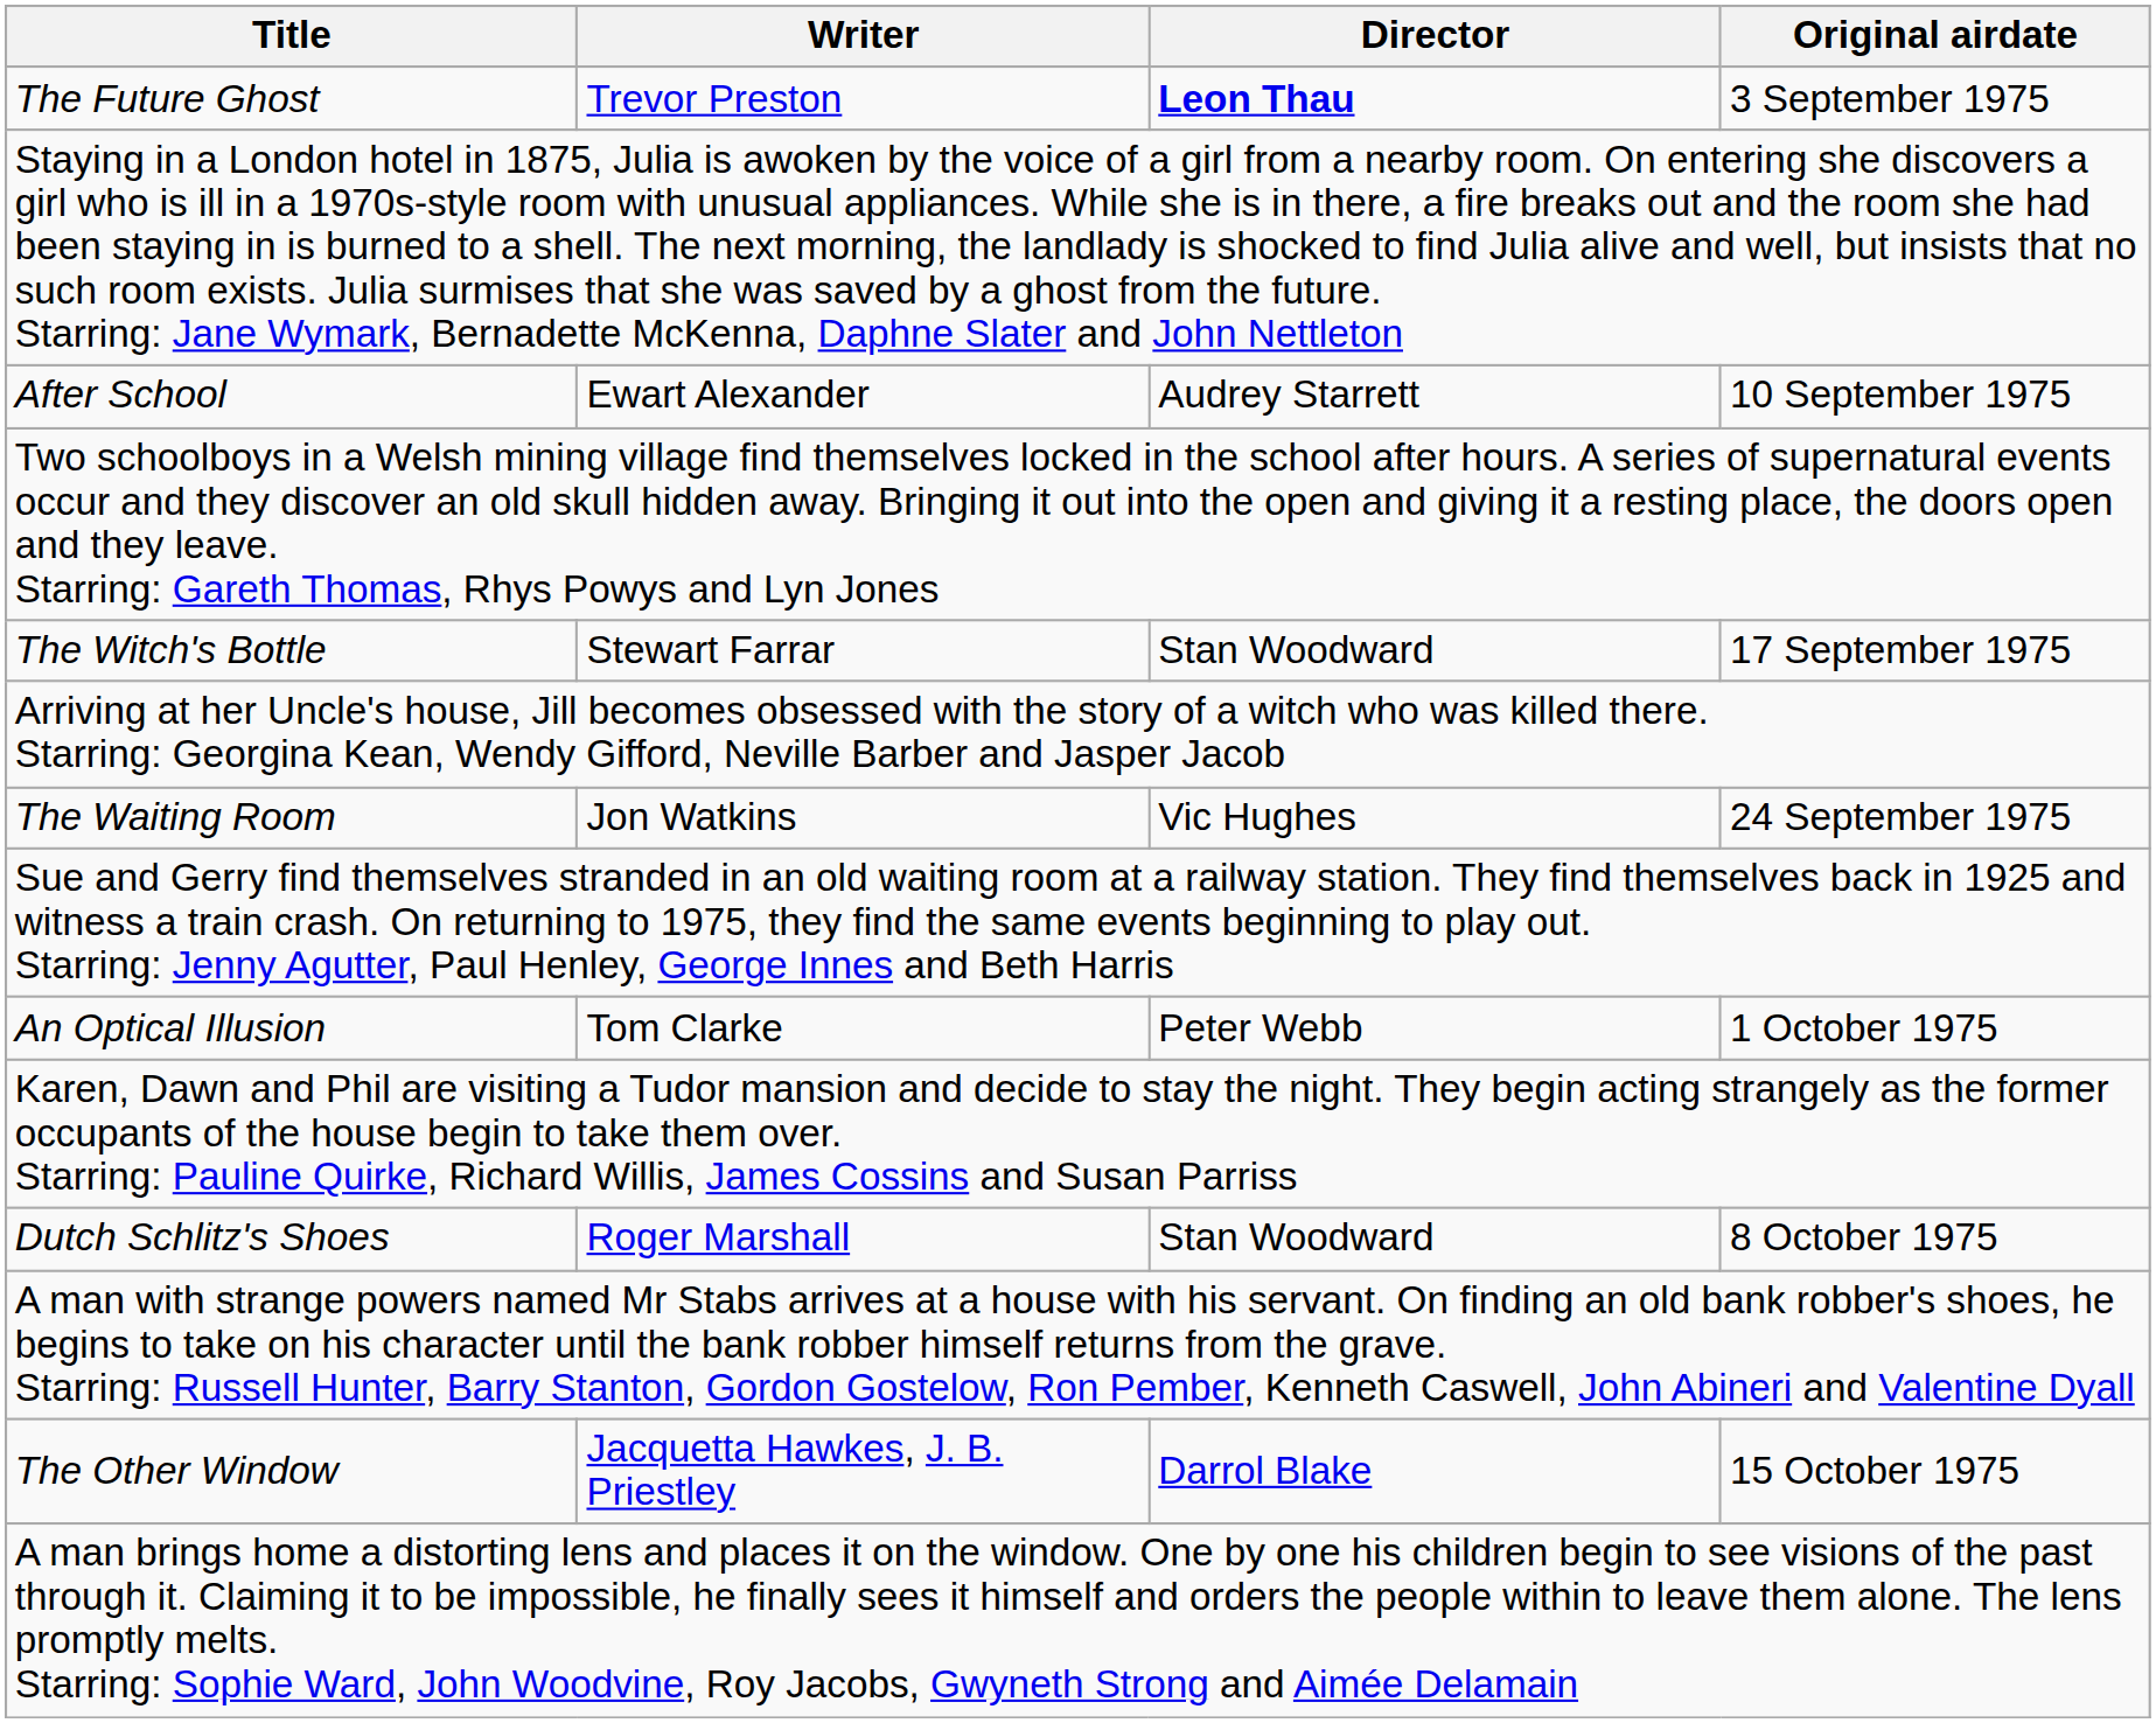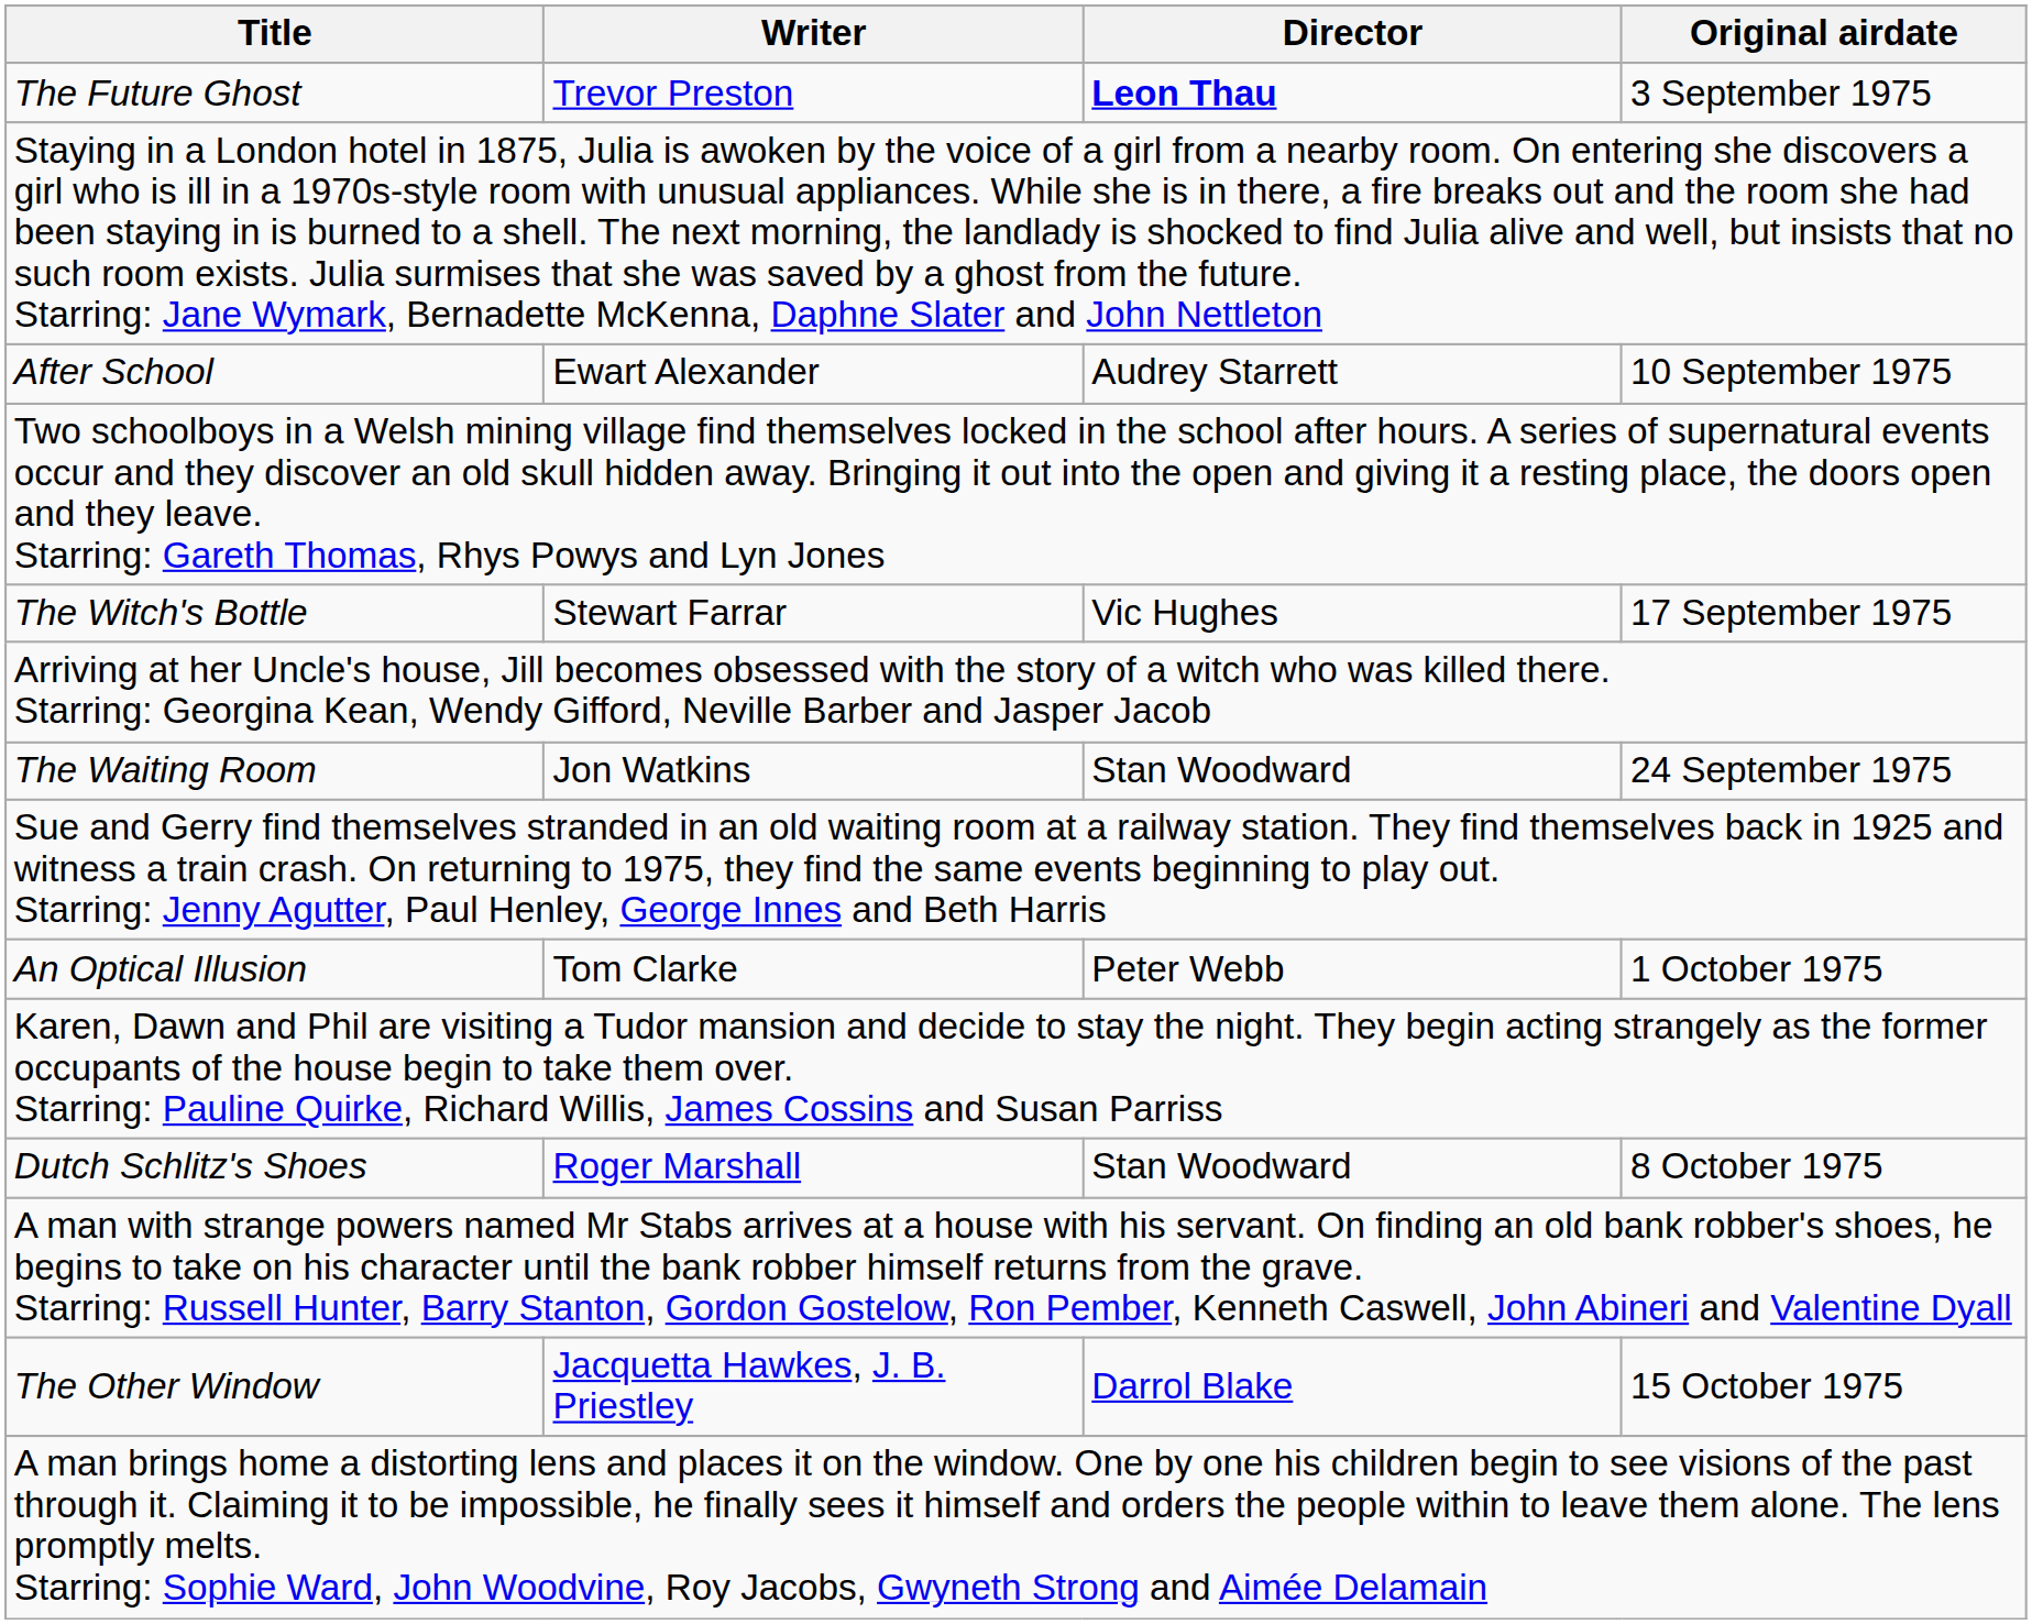 <table class="wikitable" width=100% style="margin-right: 0;">
 <tr>
 <th width=20%>Title</th>
 <th width=20%>Writer</th>
 <th width=20%>Director</th>
 <th width=15%>Original airdate</th>
 </tr>
 <tr>
 <td><em>The Future Ghost</em></td>
 <td><a href='#'>Trevor Preston</a></td>
 <td><strong><a href='#'>Leon Thau</a></strong></td>
 <td>3 September 1975</td>
 </tr>
 <tr>
 <td colspan="5">Staying in a London hotel in 1875, Julia is awoken by the voice of a girl from a nearby room. On entering she discovers a girl who is ill in a 1970s-style room with unusual appliances. While she is in there, a fire breaks out and the room she had been staying in is burned to a shell. The next morning, the landlady is shocked to find Julia alive and well, but insists that no such room exists. Julia surmises that she was saved by a ghost from the future.<br>Starring: <a href='#'>Jane Wymark</a>, Bernadette McKenna, <a href='#'>Daphne Slater</a> and <a href='#'>John Nettleton</a></td>
 </tr>
 <tr>
 <td><em>After School</em></td>
 <td>Ewart Alexander</td>
 <td>Audrey Starrett</td>
 <td>10 September 1975</td>
 </tr>
 <tr>
 <td colspan="5">Two schoolboys in a Welsh mining village find themselves locked in the school after hours. A series of supernatural events occur and they discover an old skull hidden away. Bringing it out into the open and giving it a resting place, the doors open and they leave.<br>Starring: <a href='#'>Gareth Thomas</a>, Rhys Powys and Lyn Jones</td>
 </tr>
 <tr>
 <td><em>The Witch's Bottle</em></td>
 <td>Stewart Farrar</td>
-<td>Stan Woodward</td>
+<td>Vic Hughes</td>
 <td>17 September 1975</td>
 </tr>
 <tr>
 <td colspan="5">Arriving at her Uncle's house, Jill becomes obsessed with the story of a witch who was killed there.<br>Starring: Georgina Kean, Wendy Gifford, Neville Barber and Jasper Jacob</td>
 </tr>
 <tr>
 <td><em>The Waiting Room</em></td>
 <td>Jon Watkins</td>
-<td>Vic Hughes</td>
+<td>Stan Woodward</td>
 <td>24 September 1975</td>
 </tr>
 <tr>
 <td colspan="5">Sue and Gerry find themselves stranded in an old waiting room at a railway station. They find themselves back in 1925 and witness a train crash. On returning to 1975, they find the same events beginning to play out.<br>Starring: <a href='#'>Jenny Agutter</a>, Paul Henley, <a href='#'>George Innes</a> and Beth Harris</td>
 </tr>
 <tr>
 <td><em>An Optical Illusion</em></td>
 <td>Tom Clarke</td>
 <td>Peter Webb</td>
 <td>1 October 1975</td>
 </tr>
 <tr>
 <td colspan="5">Karen, Dawn and Phil are visiting a Tudor mansion and decide to stay the night. They begin acting strangely as the former occupants of the house begin to take them over.<br>Starring: <a href='#'>Pauline Quirke</a>, Richard Willis, <a href='#'>James Cossins</a> and Susan Parriss</td>
 </tr>
 <tr>
 <td><em>Dutch Schlitz's Shoes</em></td>
 <td><a href='#'>Roger Marshall</a></td>
 <td>Stan Woodward</td>
 <td>8 October 1975</td>
 </tr>
 <tr>
 <td colspan="5">A man with strange powers named Mr Stabs arrives at a house with his servant. On finding an old bank robber's shoes, he begins to take on his character until the bank robber himself returns from the grave.<br>Starring: <a href='#'>Russell Hunter</a>, <a href='#'>Barry Stanton</a>, <a href='#'>Gordon Gostelow</a>, <a href='#'>Ron Pember</a>, Kenneth Caswell, <a href='#'>John Abineri</a> and <a href='#'>Valentine Dyall</a></td>
 </tr>
 <tr>
 <td><em>The Other Window</em></td>
 <td><a href='#'>Jacquetta Hawkes</a>, <a href='#'>J. B. Priestley</a></td>
 <td><a href='#'>Darrol Blake</a></td>
 <td>15 October 1975</td>
 </tr>
 <tr>
 <td colspan="5">A man brings home a distorting lens and places it on the window. One by one his children begin to see visions of the past through it. Claiming it to be impossible, he finally sees it himself and orders the people within to leave them alone. The lens promptly melts.<br>Starring: <a href='#'>Sophie Ward</a>, <a href='#'>John Woodvine</a>, Roy Jacobs, <a href='#'>Gwyneth Strong</a> and <a href='#'>Aimée Delamain</a></td>
 </tr>
 </table>
